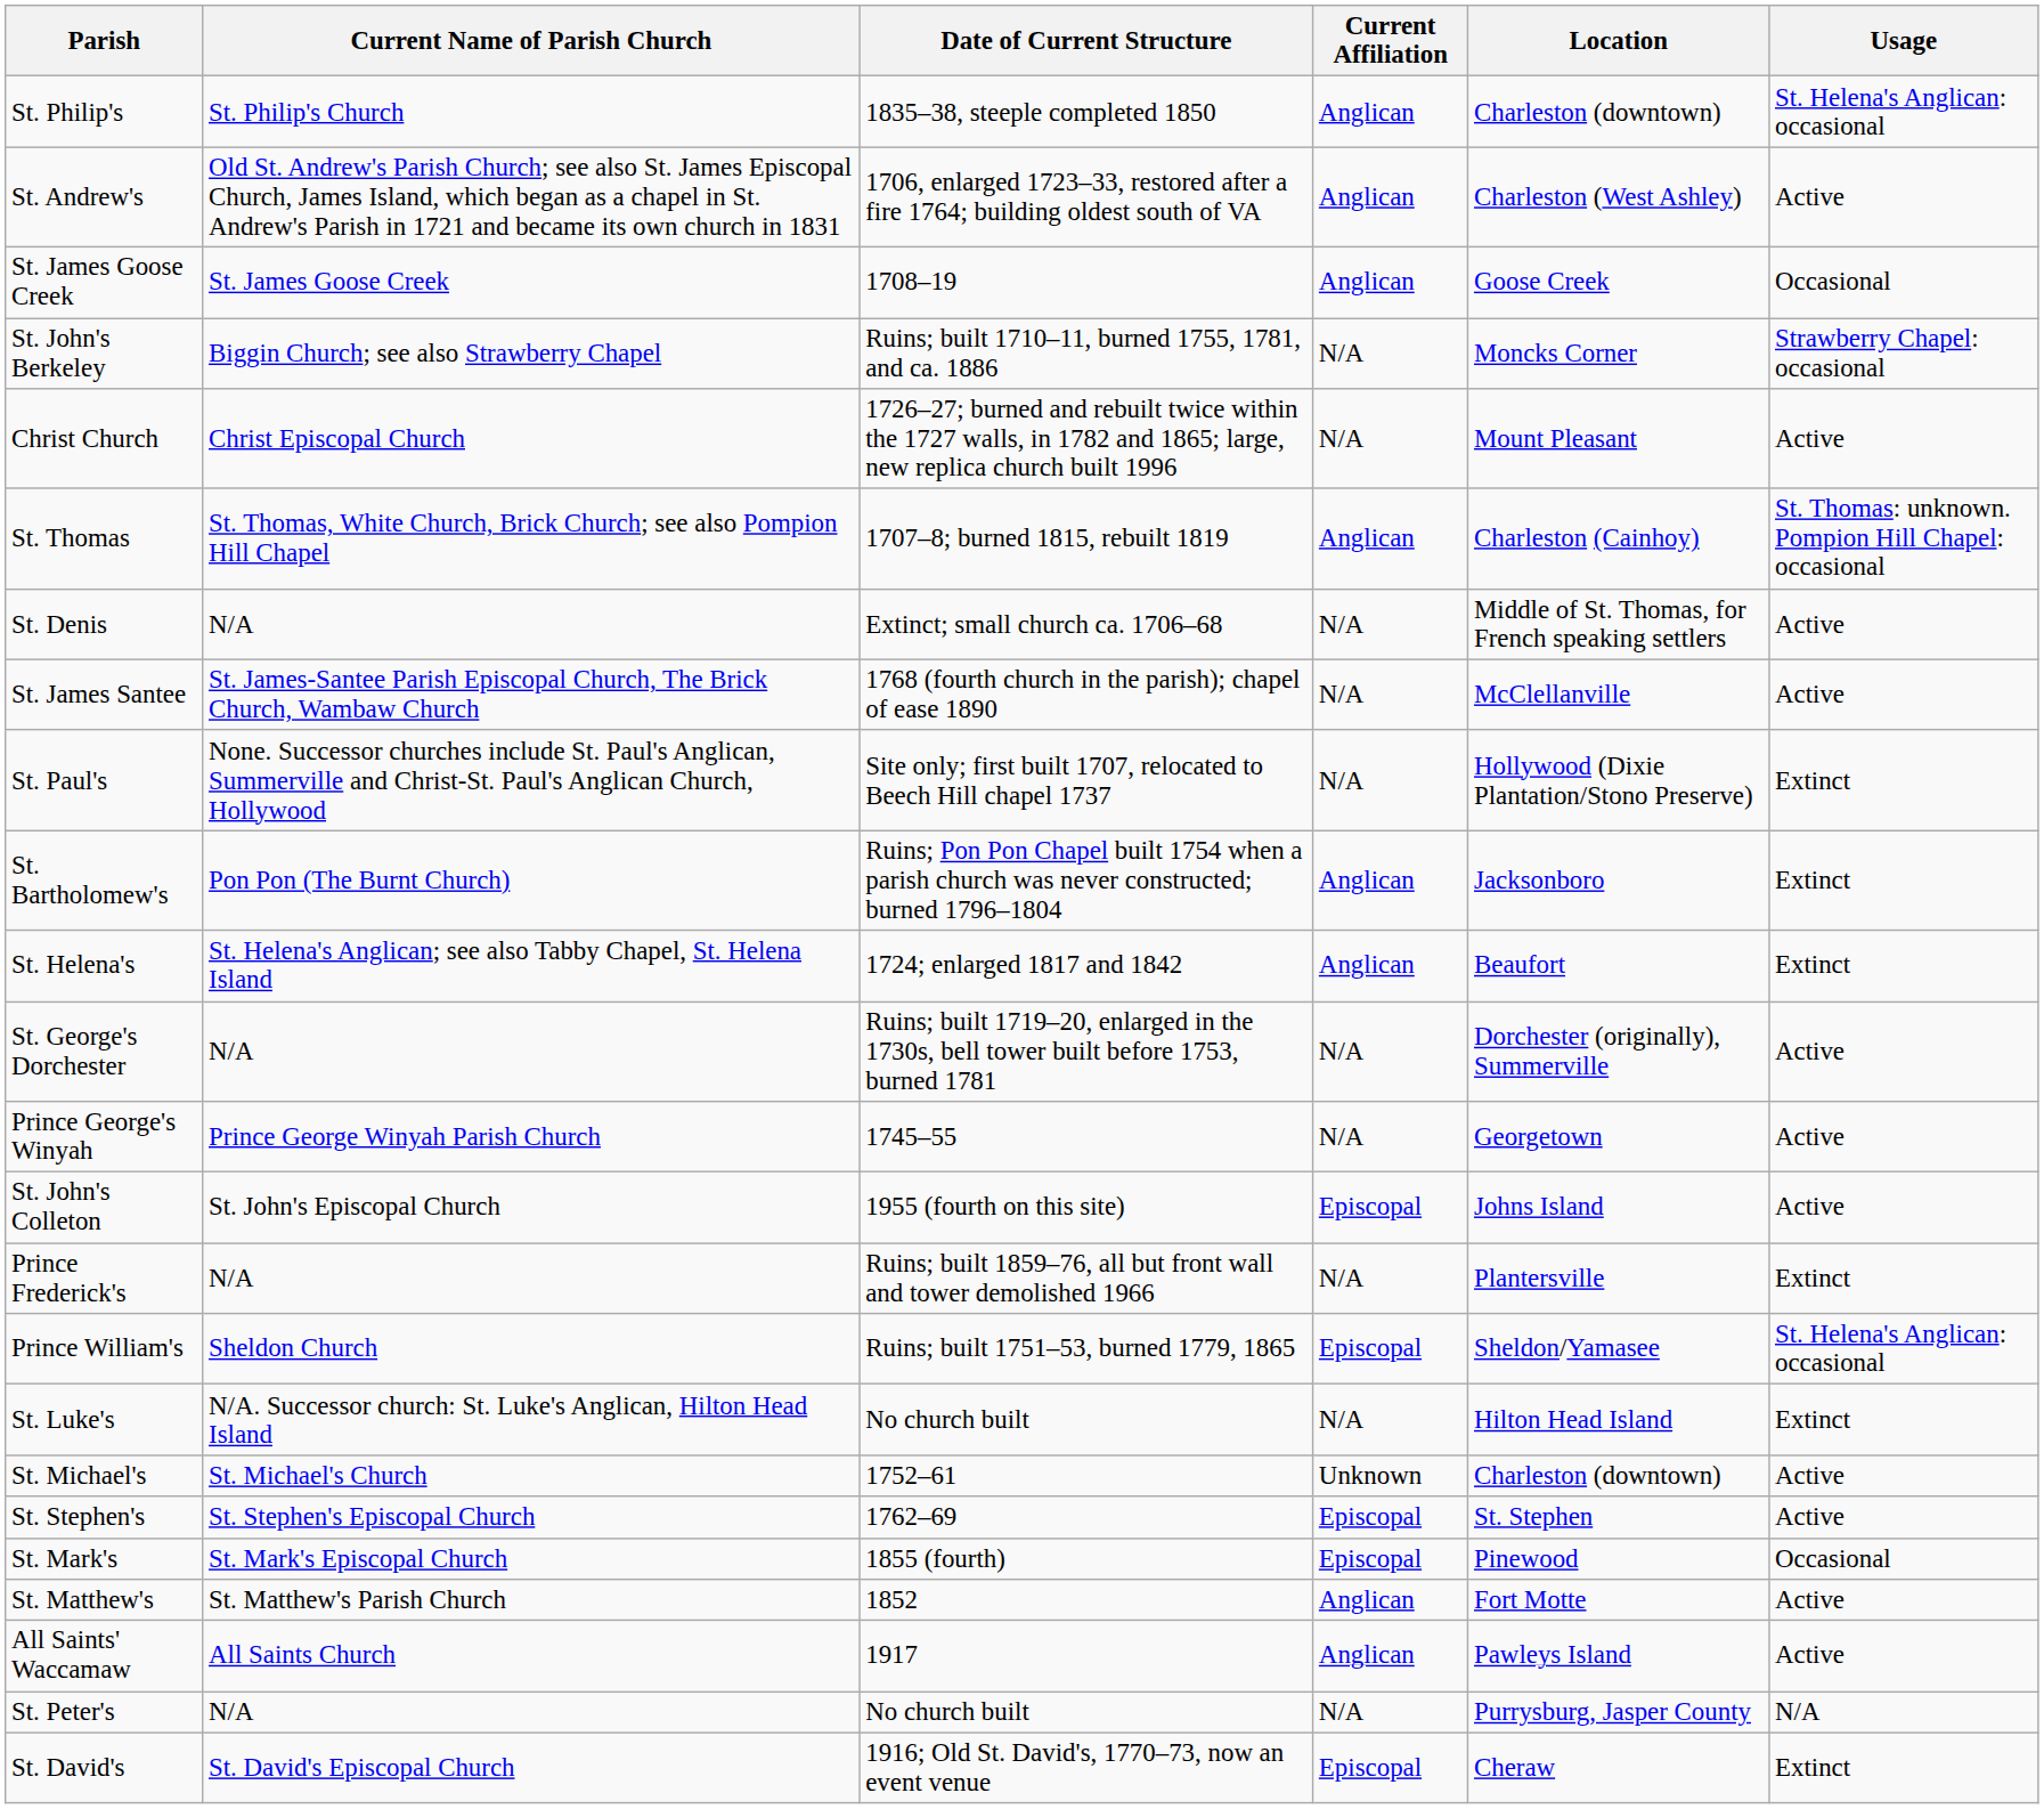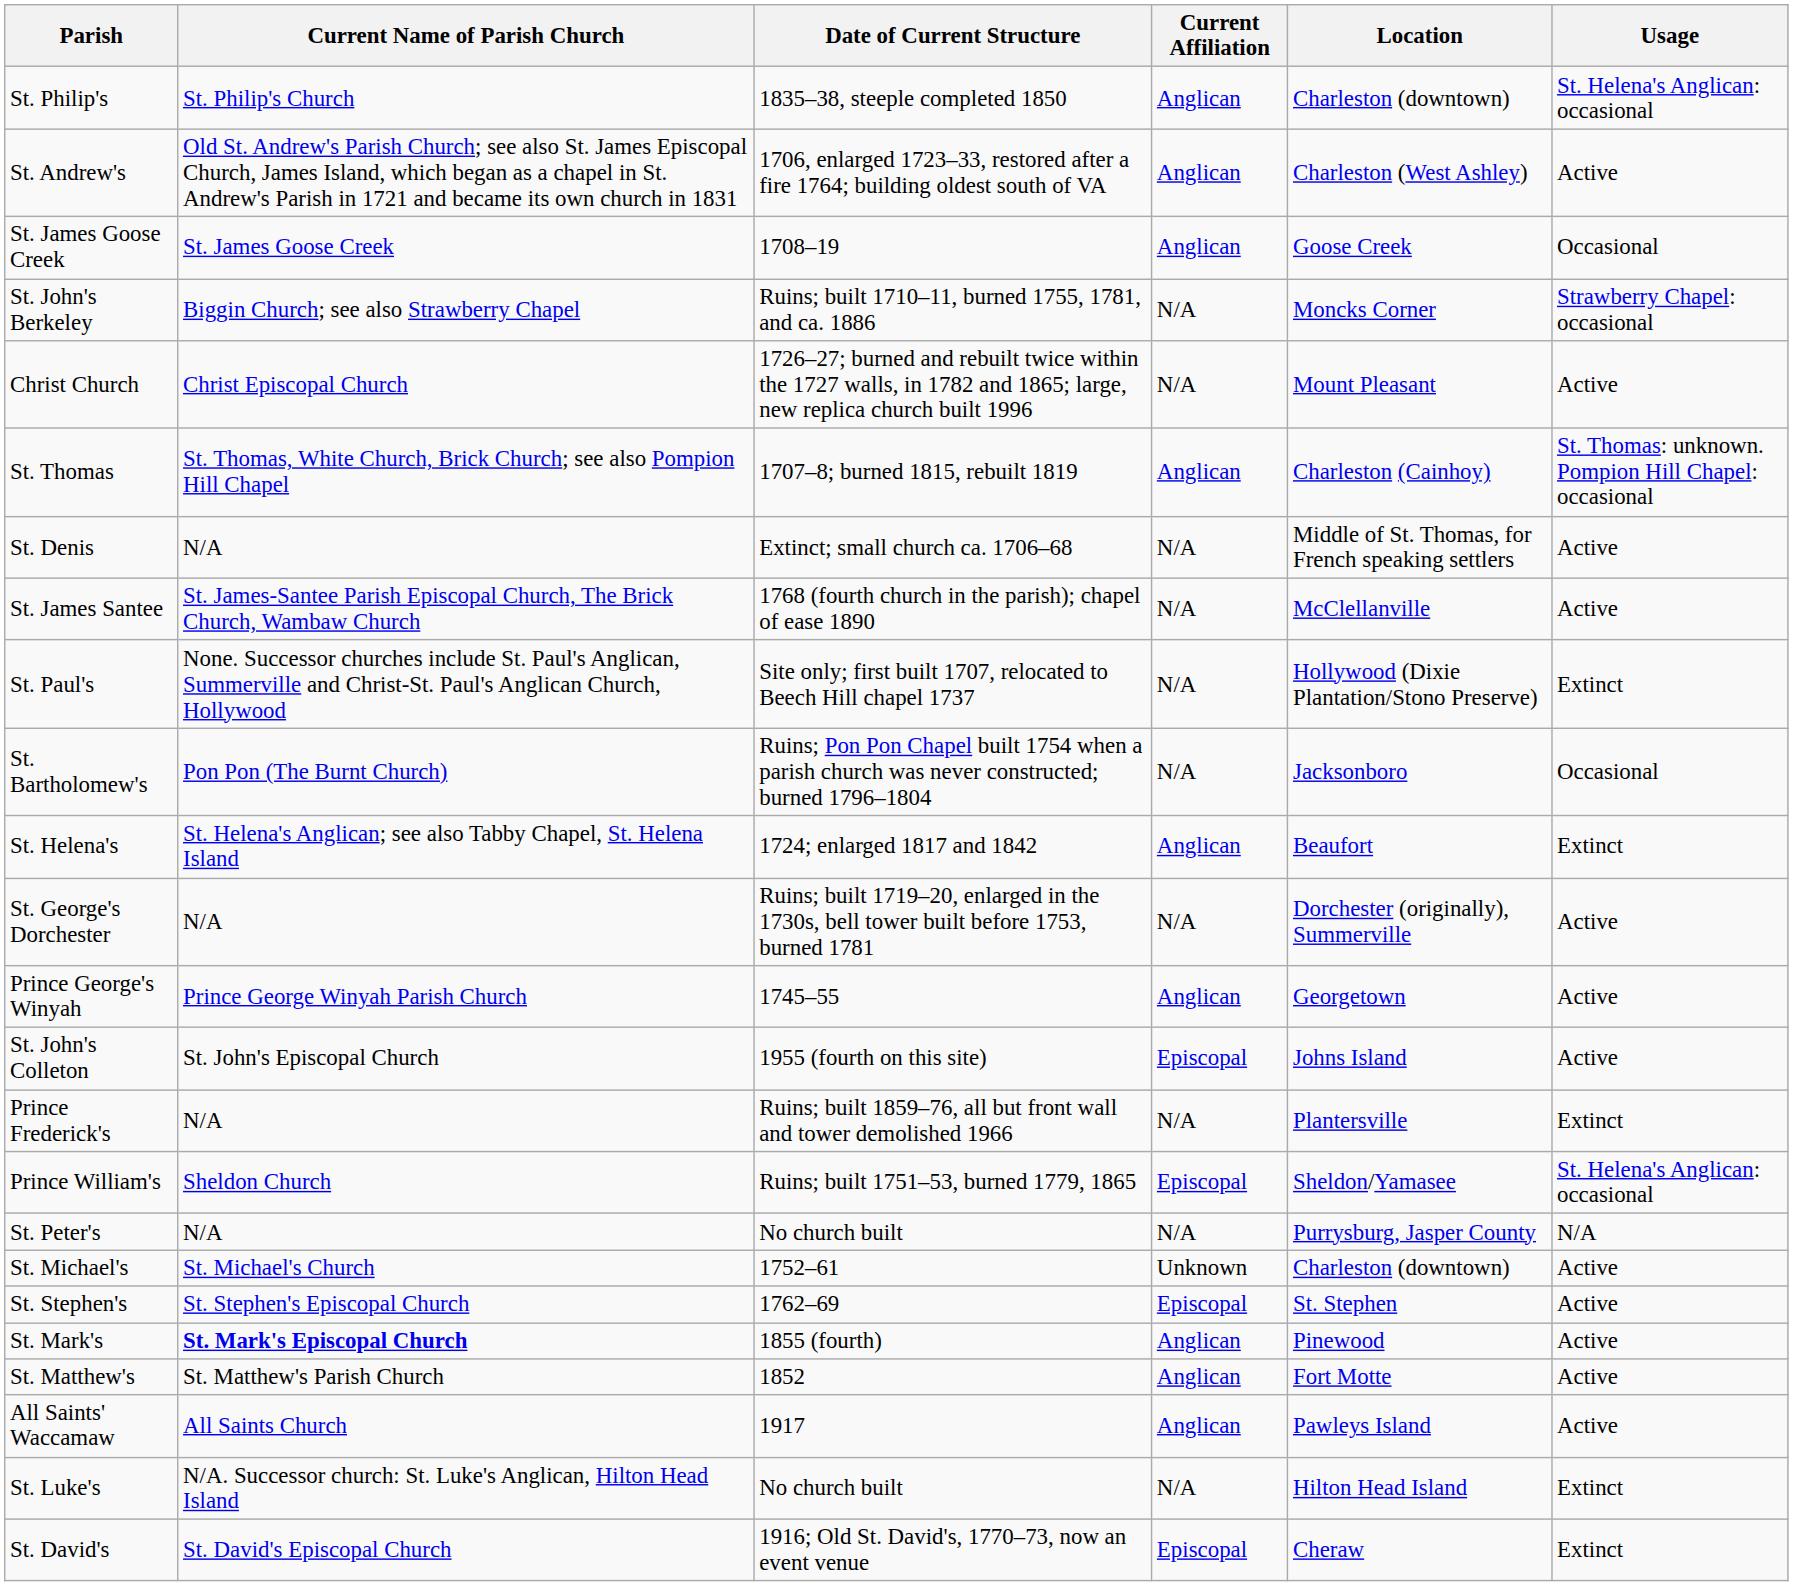 <table class=wikitable>
 <tr>
 <th>Parish</th>
 <th>Current Name of Parish Church</th>
 <th>Date of Current Structure</th>
 <th>Current Affiliation</th>
 <th>Location</th>
 <th>Usage</th>
 </tr>
 <tr>
 <td>St. Philip's</td>
 <td><a href='#'>St. Philip's Church</a></td>
 <td>1835–38, steeple completed 1850</td>
 <td><a href='#'>Anglican</a></td>
 <td><a href='#'>Charleston</a> (downtown)</td>
 <td><a href='#'>St. Helena's Anglican</a>: occasional</td>
 </tr>
 <tr>
 <td>St. Andrew's</td>
 <td><a href='#'>Old St. Andrew's Parish Church</a>; see also St. James Episcopal Church, James Island, which began as a chapel in St. Andrew's Parish in 1721 and became its own church in 1831</td>
 <td>1706, enlarged 1723–33, restored after a fire 1764; building oldest south of VA</td>
 <td><a href='#'>Anglican</a></td>
 <td><a href='#'>Charleston</a> (<a href='#'>West Ashley</a>)</td>
 <td>Active</td>
 </tr>
 <tr>
 <td>St. James Goose Creek</td>
 <td><a href='#'>St. James Goose Creek</a></td>
 <td>1708–19</td>
 <td><a href='#'>Anglican</a></td>
 <td><a href='#'>Goose Creek</a></td>
 <td>Occasional</td>
 </tr>
 <tr>
 <td>St. John's Berkeley</td>
 <td><a href='#'>Biggin Church</a>; see also <a href='#'>Strawberry Chapel</a></td>
 <td>Ruins; built 1710–11, burned 1755, 1781, and ca. 1886</td>
 <td>N/A</td>
 <td><a href='#'>Moncks Corner</a></td>
 <td><a href='#'>Strawberry Chapel</a>: occasional</td>
 </tr>
 <tr>
 <td>Christ Church</td>
 <td><a href='#'>Christ Episcopal Church</a></td>
 <td>1726–27; burned and rebuilt twice within the 1727 walls, in 1782 and 1865; large, new replica church built 1996</td>
 <td>N/A</td>
 <td><a href='#'>Mount Pleasant</a></td>
 <td>Active</td>
 </tr>
 <tr>
 <td>St. Thomas</td>
 <td><a href='#'>St. Thomas, White Church, Brick Church</a>; see also <a href='#'>Pompion Hill Chapel</a></td>
 <td>1707–8;  burned 1815, rebuilt 1819</td>
 <td><a href='#'>Anglican</a></td>
 <td><a href='#'>Charleston</a> <a href='#'>(Cainhoy)</a></td>
 <td><a href='#'>St. Thomas</a>: unknown. <a href='#'>Pompion Hill Chapel</a>: occasional</td>
 </tr>
 <tr>
 <td>St. Denis</td>
 <td>N/A</td>
 <td>Extinct; small church ca. 1706–68</td>
 <td>N/A</td>
 <td>Middle of St. Thomas, for French speaking settlers</td>
 <td>Active</td>
 </tr>
 <tr>
 <td>St. James Santee</td>
 <td><a href='#'>St. James-Santee Parish Episcopal Church, The Brick Church, Wambaw Church</a></td>
 <td>1768 (fourth church in the parish); chapel of ease 1890</td>
 <td>N/A</td>
 <td><a href='#'>McClellanville</a></td>
 <td>Active</td>
 </tr>
 <tr>
 <td>St. Paul's</td>
 <td>None. Successor churches include St. Paul's Anglican, <a href='#'>Summerville</a> and Christ-St. Paul's Anglican Church, <a href='#'>Hollywood</a></td>
 <td>Site only; first built 1707, relocated to Beech Hill chapel 1737</td>
 <td>N/A</td>
 <td><a href='#'>Hollywood</a> (Dixie Plantation/Stono Preserve)</td>
 <td>Extinct</td>
 </tr>
 <tr>
 <td>St. Bartholomew's</td>
 <td><a href='#'>Pon Pon (The Burnt Church)</a></td>
 <td>Ruins; <a href='#'>Pon Pon Chapel</a> built 1754 when a parish church was never constructed; burned 1796–1804</td>
-<td><a href='#'>Anglican</a></td>
+<td>N/A</td>
 <td><a href='#'>Jacksonboro</a></td>
-<td>Extinct</td>
+<td>Occasional</td>
 </tr>
 <tr>
 <td>St. Helena's</td>
 <td><a href='#'>St. Helena's Anglican</a>; see also Tabby Chapel, <a href='#'>St. Helena Island</a></td>
 <td>1724; enlarged 1817 and 1842</td>
 <td><a href='#'>Anglican</a></td>
 <td><a href='#'>Beaufort</a></td>
 <td>Extinct</td>
 </tr>
 <tr>
 <td>St. George's Dorchester</td>
 <td>N/A</td>
 <td>Ruins; built 1719–20, enlarged in the 1730s, bell tower built before 1753, burned 1781</td>
 <td>N/A</td>
 <td><a href='#'>Dorchester</a> (originally), <a href='#'>Summerville</a></td>
 <td>Active</td>
 </tr>
 <tr>
 <td>Prince George's Winyah</td>
 <td><a href='#'>Prince George Winyah Parish Church</a></td>
 <td>1745–55</td>
-<td>N/A</td>
+<td><a href='#'>Anglican</a></td>
 <td><a href='#'>Georgetown</a></td>
 <td>Active</td>
 </tr>
 <tr>
 <td>St. John's Colleton</td>
 <td>St. John's Episcopal Church</td>
 <td>1955 (fourth on this site)</td>
 <td><a href='#'>Episcopal</a></td>
 <td><a href='#'>Johns Island</a></td>
 <td>Active</td>
 </tr>
 <tr>
 <td>Prince Frederick's</td>
 <td>N/A</td>
 <td>Ruins; built 1859–76, all but front wall and tower demolished 1966</td>
 <td>N/A</td>
 <td><a href='#'>Plantersville</a></td>
 <td>Extinct</td>
 </tr>
 <tr>
 <td>Prince William's</td>
 <td><a href='#'>Sheldon Church</a></td>
 <td>Ruins; built 1751–53, burned 1779, 1865</td>
 <td><a href='#'>Episcopal</a></td>
 <td><a href='#'>Sheldon</a>/<a href='#'>Yamasee</a></td>
 <td><a href='#'>St. Helena's Anglican</a>: occasional</td>
 </tr>
 <tr>
-<td>St. Luke's</td>
-<td>N/A. Successor church: St. Luke's Anglican, <a href='#'>Hilton Head Island</a></td>
+<td>St. Peter's</td>
+<td>N/A</td>
 <td>No church built</td>
 <td>N/A</td>
-<td><a href='#'>Hilton Head Island</a></td>
-<td>Extinct</td>
+<td><a href='#'>Purrysburg, Jasper County</a></td>
+<td>N/A</td>
 </tr>
 <tr>
 <td>St. Michael's</td>
 <td><a href='#'>St. Michael's Church</a></td>
 <td>1752–61</td>
 <td>Unknown</td>
 <td><a href='#'>Charleston</a> (downtown)</td>
 <td>Active</td>
 </tr>
 <tr>
 <td>St. Stephen's</td>
 <td><a href='#'>St. Stephen's Episcopal Church</a></td>
 <td>1762–69</td>
 <td><a href='#'>Episcopal</a></td>
 <td><a href='#'>St. Stephen</a></td>
 <td>Active</td>
 </tr>
 <tr>
 <td>St. Mark's</td>
-<td><a href='#'>St. Mark's Episcopal Church</a></td>
+<td><strong><a href='#'>St. Mark's Episcopal Church</a></strong></td>
 <td>1855 (fourth)</td>
-<td><a href='#'>Episcopal</a></td>
+<td><a href='#'>Anglican</a></td>
 <td><a href='#'>Pinewood</a></td>
-<td>Occasional</td>
+<td>Active</td>
 </tr>
 <tr>
 <td>St. Matthew's</td>
 <td>St. Matthew's Parish Church</td>
 <td>1852</td>
 <td><a href='#'>Anglican</a></td>
 <td><a href='#'>Fort Motte</a></td>
 <td>Active</td>
 </tr>
 <tr>
 <td>All Saints' Waccamaw</td>
 <td><a href='#'>All Saints Church</a></td>
 <td>1917</td>
 <td><a href='#'>Anglican</a></td>
 <td><a href='#'>Pawleys Island</a></td>
 <td>Active</td>
 </tr>
 <tr>
-<td>St. Peter's</td>
-<td>N/A</td>
+<td>St. Luke's</td>
+<td>N/A. Successor church: St. Luke's Anglican, <a href='#'>Hilton Head Island</a></td>
 <td>No church built</td>
 <td>N/A</td>
-<td><a href='#'>Purrysburg, Jasper County</a></td>
-<td>N/A</td>
+<td><a href='#'>Hilton Head Island</a></td>
+<td>Extinct</td>
 </tr>
 <tr>
 <td>St. David's</td>
 <td><a href='#'>St. David's Episcopal Church</a></td>
 <td>1916; Old St. David's, 1770–73, now an event venue</td>
 <td><a href='#'>Episcopal</a></td>
 <td><a href='#'>Cheraw</a></td>
 <td>Extinct</td>
 </tr>
 </table>
